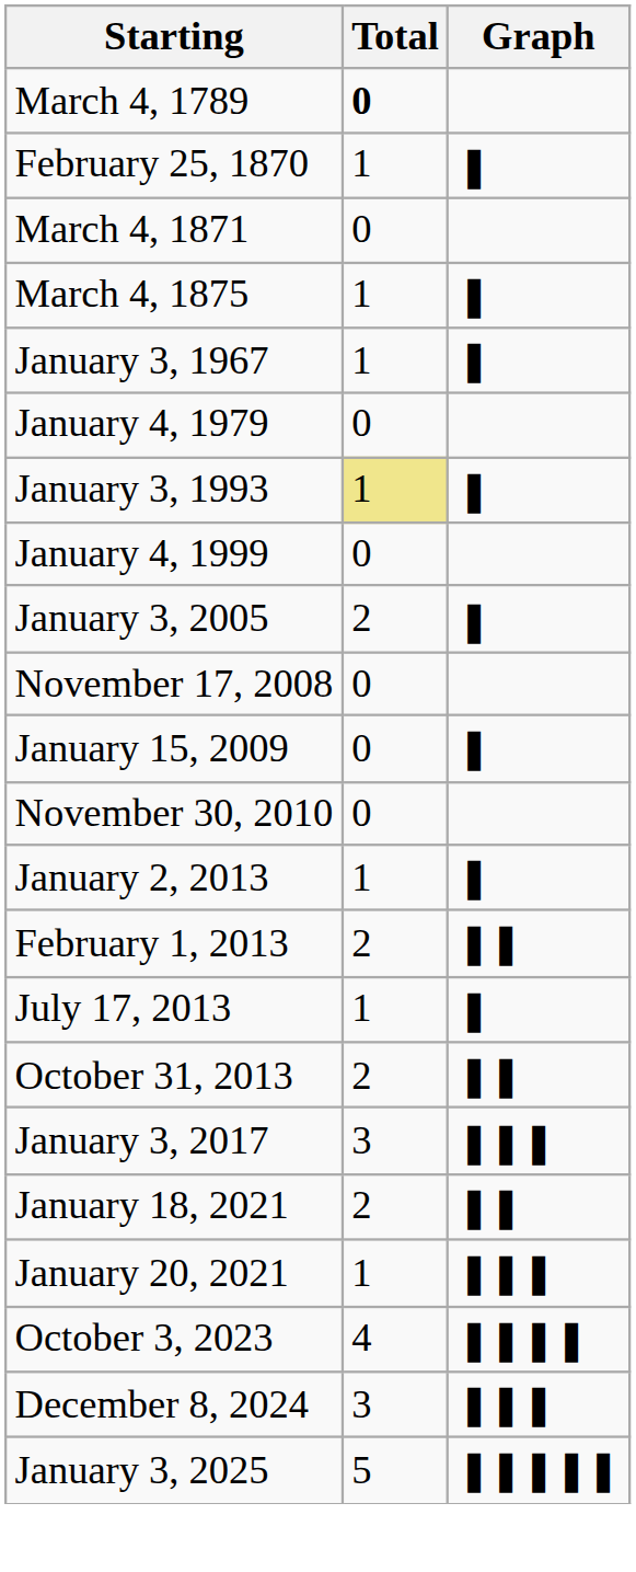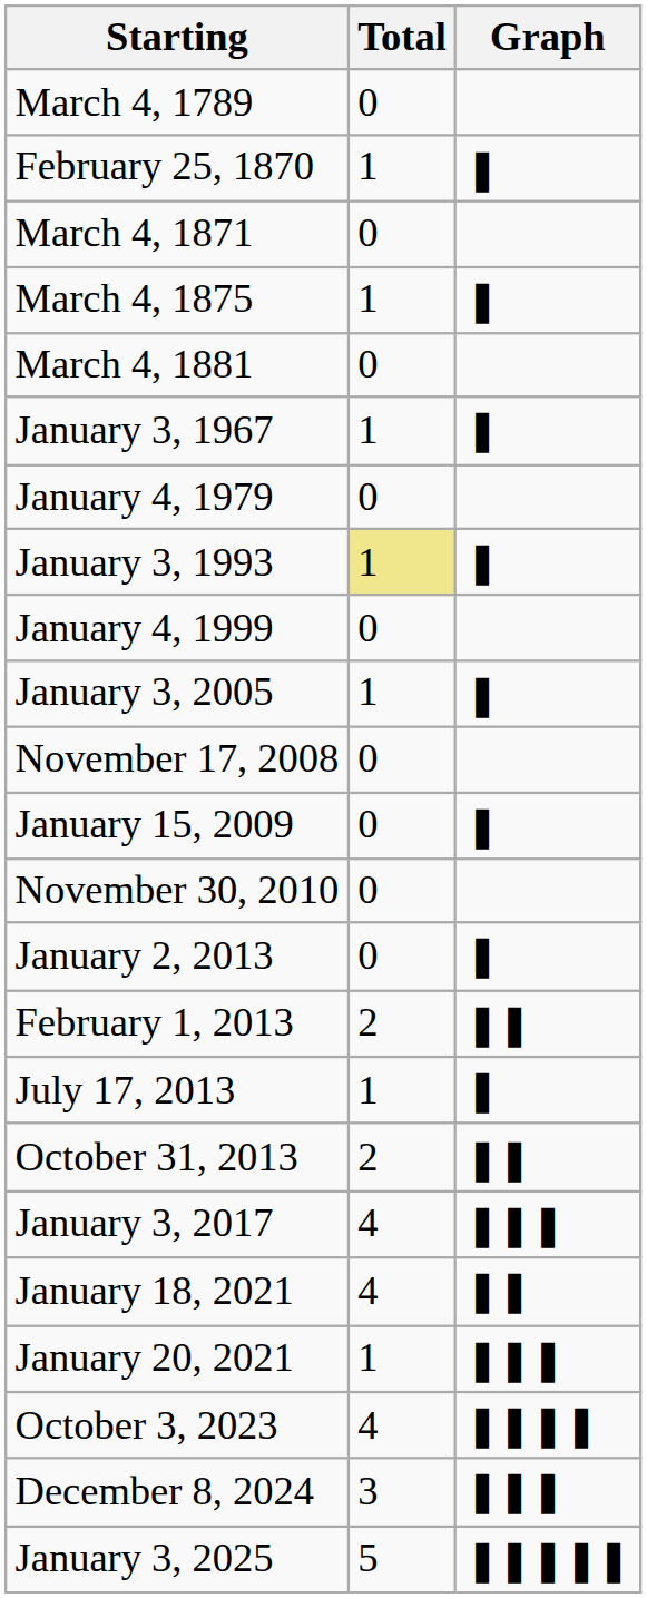 <table class="wikitable sortable">
 <tr>
 <th>Starting</th>
 <th>Total</th>
 <th>Graph</th>
 </tr>
 <tr>
 <td>March 4, 1789</td>
-<td><strong>0</strong></td>
+<td>0</td>
 <td> </td>
 </tr>
 <tr>
 <td>February 25, 1870</td>
 <td>1</td>
 <td><span>❚</span></td>
 </tr>
 <tr>
 <td>March 4, 1871</td>
 <td>0</td>
 <td> </td>
 </tr>
 <tr>
 <td>March 4, 1875</td>
 <td>1</td>
 <td><span>❚</span></td>
+</tr>
+<tr>
+<td>March 4, 1881</td>
+<td>0</td>
+<td> </td>
 </tr>
 <tr>
 <td>January 3, 1967</td>
 <td>1</td>
 <td><span>❚</span></td>
 </tr>
 <tr>
 <td>January 4, 1979</td>
 <td>0</td>
 <td> </td>
 </tr>
 <tr>
 <td>January 3, 1993</td>
 <td style="background: khaki;">1</td>
 <td><span>❚</span></td>
 </tr>
 <tr>
 <td>January 4, 1999</td>
 <td>0</td>
 <td> </td>
 </tr>
 <tr>
 <td>January 3, 2005</td>
-<td>2</td>
+<td>1</td>
 <td><span>❚</span></td>
 </tr>
 <tr>
 <td>November 17, 2008</td>
 <td>0</td>
 <td> </td>
 </tr>
 <tr>
 <td>January 15, 2009</td>
 <td>0</td>
 <td><span>❚</span></td>
 </tr>
 <tr>
 <td>November 30, 2010</td>
 <td>0</td>
 <td> </td>
 </tr>
 <tr>
 <td>January 2, 2013</td>
-<td>1</td>
+<td>0</td>
 <td><span>❚</span></td>
 </tr>
 <tr>
 <td>February 1, 2013</td>
 <td>2</td>
 <td><span>❚</span><span>❚</span></td>
 </tr>
 <tr>
 <td>July 17, 2013</td>
 <td>1</td>
 <td><span>❚</span></td>
 </tr>
 <tr>
 <td>October 31, 2013</td>
 <td>2</td>
 <td><span>❚</span><span>❚</span></td>
 </tr>
 <tr>
 <td>January 3, 2017</td>
-<td>3</td>
+<td>4</td>
 <td><span>❚</span><span>❚❚</span></td>
 </tr>
 <tr>
 <td>January 18, 2021</td>
-<td>2</td>
+<td>4</td>
 <td><span>❚</span><span>❚</span></td>
 </tr>
 <tr>
 <td>January 20, 2021</td>
 <td>1</td>
 <td><span>❚</span><span>❚❚</span></td>
 </tr>
 <tr>
 <td>October 3, 2023</td>
 <td>4</td>
 <td><span>❚</span><span>❚❚❚</span></td>
 </tr>
 <tr>
 <td>December 8, 2024</td>
 <td>3</td>
 <td><span>❚</span><span>❚❚</span></td>
 </tr>
 <tr>
 <td>January 3, 2025</td>
 <td>5</td>
 <td><span>❚</span><span>❚❚❚❚</span></td>
 </tr>
 </table>
